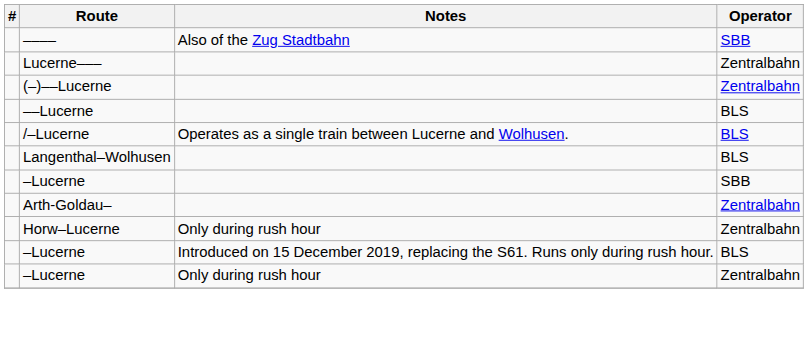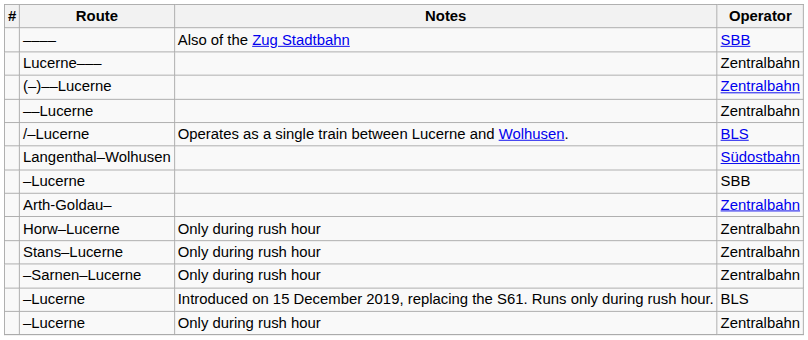 <table class="wikitable">
 <tr>
 <th>#</th>
 <th>Route</th>
 <th>Notes</th>
 <th>Operator</th>
 </tr>
 <tr>
 <td></td>
 <td>––––</td>
 <td>Also  of the <a href='#'>Zug Stadtbahn</a></td>
 <td><a href='#'>SBB</a></td>
 </tr>
 <tr>
 <td></td>
 <td>Lucerne–––</td>
 <td></td>
 <td>Zentralbahn</td>
 </tr>
 <tr>
 <td></td>
 <td>(–)––Lucerne</td>
 <td></td>
 <td><a href='#'>Zentralbahn</a></td>
 </tr>
 <tr>
 <td></td>
 <td>––Lucerne</td>
 <td></td>
-<td>BLS</td>
+<td>Zentralbahn</td>
 </tr>
 <tr>
 <td></td>
 <td>/–Lucerne</td>
 <td>Operates as a single train between Lucerne and <a href='#'>Wolhusen</a>.</td>
 <td><a href='#'>BLS</a></td>
 </tr>
 <tr>
 <td></td>
 <td>Langenthal–Wolhusen</td>
 <td></td>
-<td>BLS</td>
+<td><a href='#'>Südostbahn</a></td>
 </tr>
 <tr>
 <td></td>
 <td>–Lucerne</td>
 <td></td>
 <td>SBB</td>
 </tr>
 <tr>
 <td></td>
 <td>Arth-Goldau–</td>
 <td></td>
 <td><a href='#'>Zentralbahn</a></td>
 </tr>
 <tr>
 <td></td>
 <td>Horw–Lucerne</td>
 <td>Only during rush hour</td>
 <td>Zentralbahn</td>
 </tr>
 <tr>
 <td></td>
+<td>Stans–Lucerne</td>
+<td>Only during rush hour</td>
+<td>Zentralbahn</td>
+</tr>
+<tr>
+<td></td>
+<td>–Sarnen–Lucerne</td>
+<td>Only during rush hour</td>
+<td>Zentralbahn</td>
+</tr>
+<tr>
+<td></td>
 <td>–Lucerne</td>
 <td>Introduced on 15 December 2019, replacing the S61. Runs only during rush hour.</td>
 <td>BLS</td>
 </tr>
 <tr>
 <td></td>
 <td>–Lucerne</td>
 <td>Only during rush hour</td>
 <td>Zentralbahn</td>
 </tr>
 <tr>
 </tr>
 </table>
